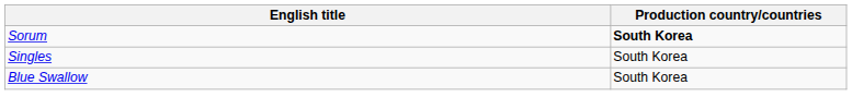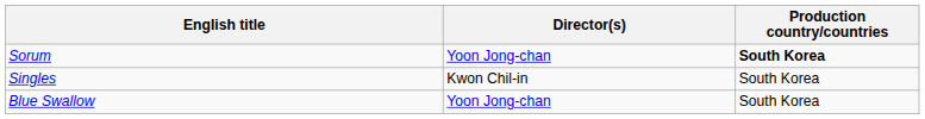 <table class="sortable wikitable" width="80%" cellpadding="5">
 <tr>
 <th width="30%">English title</th>
+<th width="20%">Director(s)</th>
 <th width="10%">Production country/countries</th>
 </tr>
 <tr>
 <td><em><a href='#'>Sorum</a></em></td>
+<td><a href='#'>Yoon Jong-chan</a></td>
 <td><strong>South Korea</strong></td>
 </tr>
 <tr>
 <td><em><a href='#'>Singles</a></em></td>
+<td>Kwon Chil-in</td>
 <td>South Korea</td>
 </tr>
 <tr>
 <td><em><a href='#'>Blue Swallow</a></em></td>
+<td><a href='#'>Yoon Jong-chan</a></td>
 <td>South Korea</td>
 </tr>
 </table>
